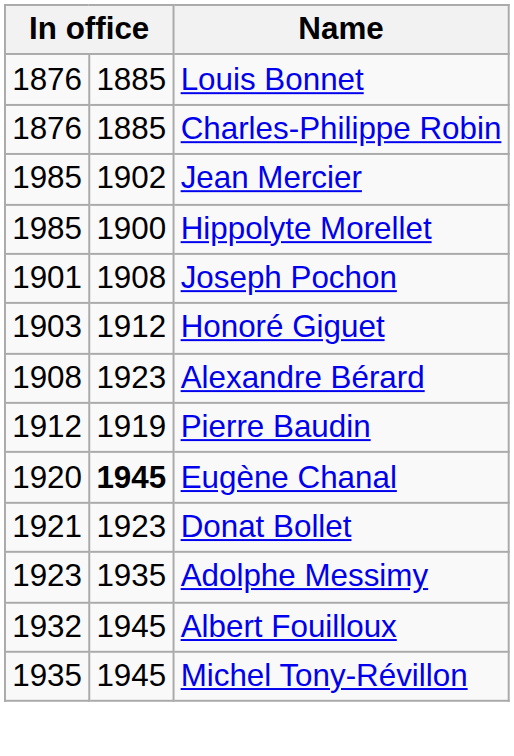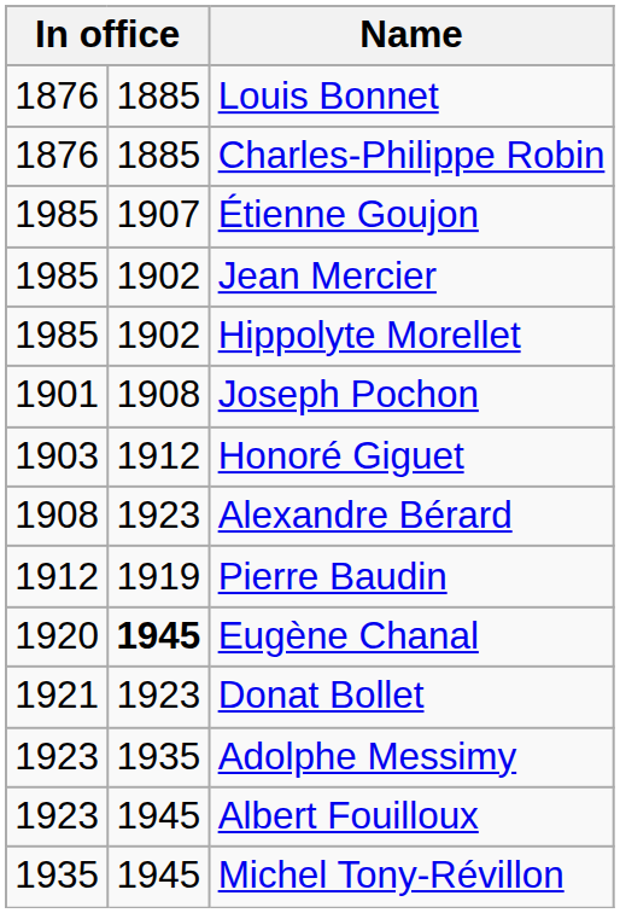 <table class="wikitable">
 <tr>
 <th colspan="2">In office</th>
 <th>Name</th>
 </tr>
 <tr>
 <td>1876</td>
 <td>1885</td>
 <td><a href='#'>Louis Bonnet</a></td>
 </tr>
 <tr>
 <td>1876</td>
 <td>1885</td>
 <td><a href='#'>Charles-Philippe Robin</a></td>
 </tr>
 <tr>
 <td>1985</td>
+<td>1907</td>
+<td><a href='#'>Étienne Goujon</a></td>
+</tr>
+<tr>
+<td>1985</td>
 <td>1902</td>
 <td><a href='#'>Jean Mercier</a></td>
 </tr>
 <tr>
 <td>1985</td>
-<td>1900</td>
+<td>1902</td>
 <td><a href='#'>Hippolyte Morellet</a></td>
 </tr>
 <tr>
 <td>1901</td>
 <td>1908</td>
 <td><a href='#'>Joseph Pochon</a></td>
 </tr>
 <tr>
 <td>1903</td>
 <td>1912</td>
 <td><a href='#'>Honoré Giguet</a></td>
 </tr>
 <tr>
 <td>1908</td>
 <td>1923</td>
 <td><a href='#'>Alexandre Bérard</a></td>
 </tr>
 <tr>
 <td>1912</td>
 <td>1919</td>
 <td><a href='#'>Pierre Baudin</a></td>
 </tr>
 <tr>
 <td>1920</td>
 <td><strong>1945</strong></td>
 <td><a href='#'>Eugène Chanal</a></td>
 </tr>
 <tr>
 <td>1921</td>
 <td>1923</td>
 <td><a href='#'>Donat Bollet</a></td>
 </tr>
 <tr>
 <td>1923</td>
 <td>1935</td>
 <td><a href='#'>Adolphe Messimy</a></td>
 </tr>
 <tr>
-<td>1932</td>
+<td>1923</td>
 <td>1945</td>
 <td><a href='#'>Albert Fouilloux</a></td>
 </tr>
 <tr>
 <td>1935</td>
 <td>1945</td>
 <td><a href='#'>Michel Tony-Révillon</a></td>
 </tr>
 </table>
